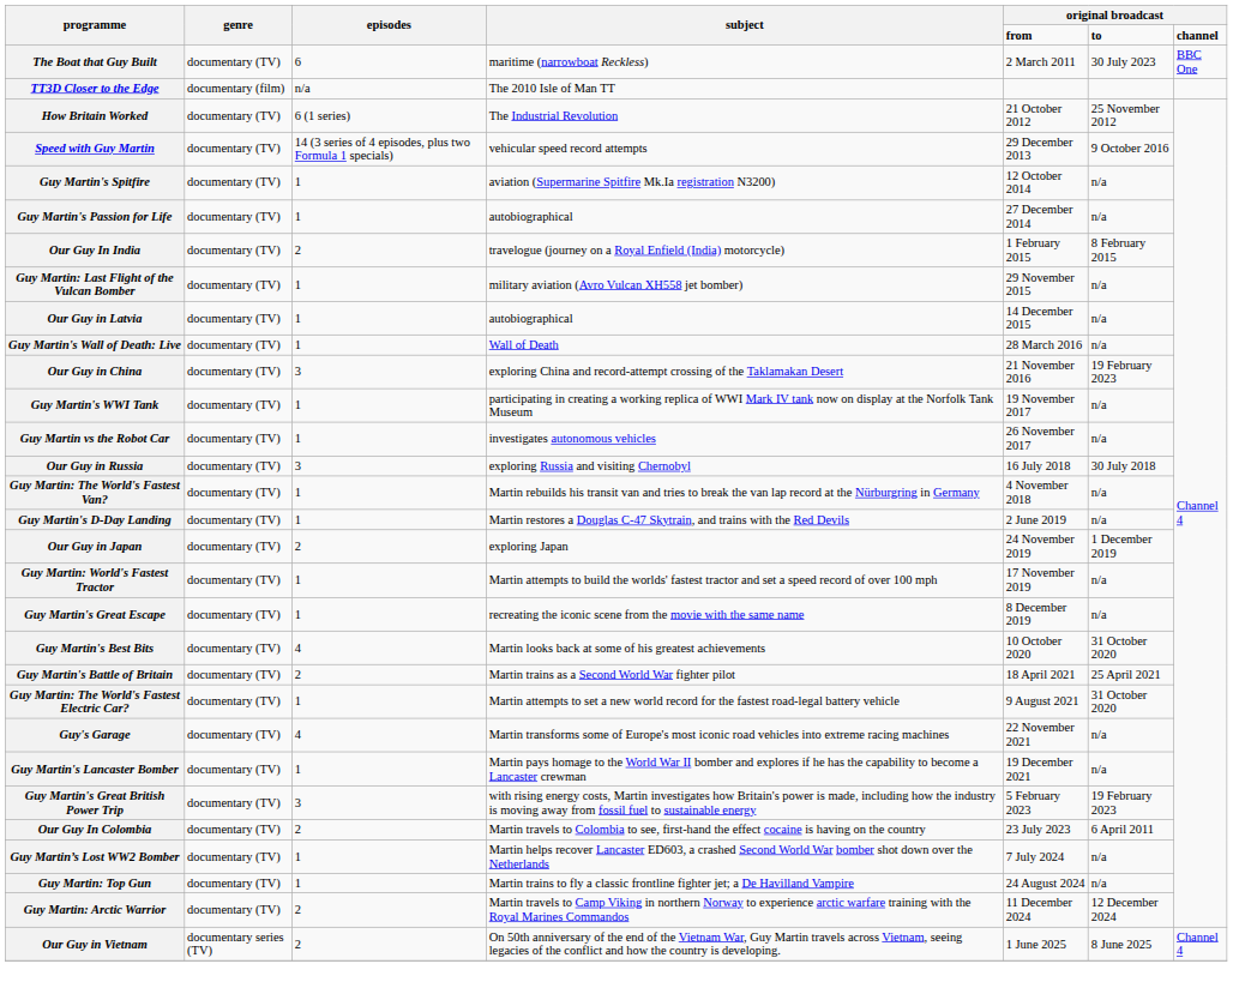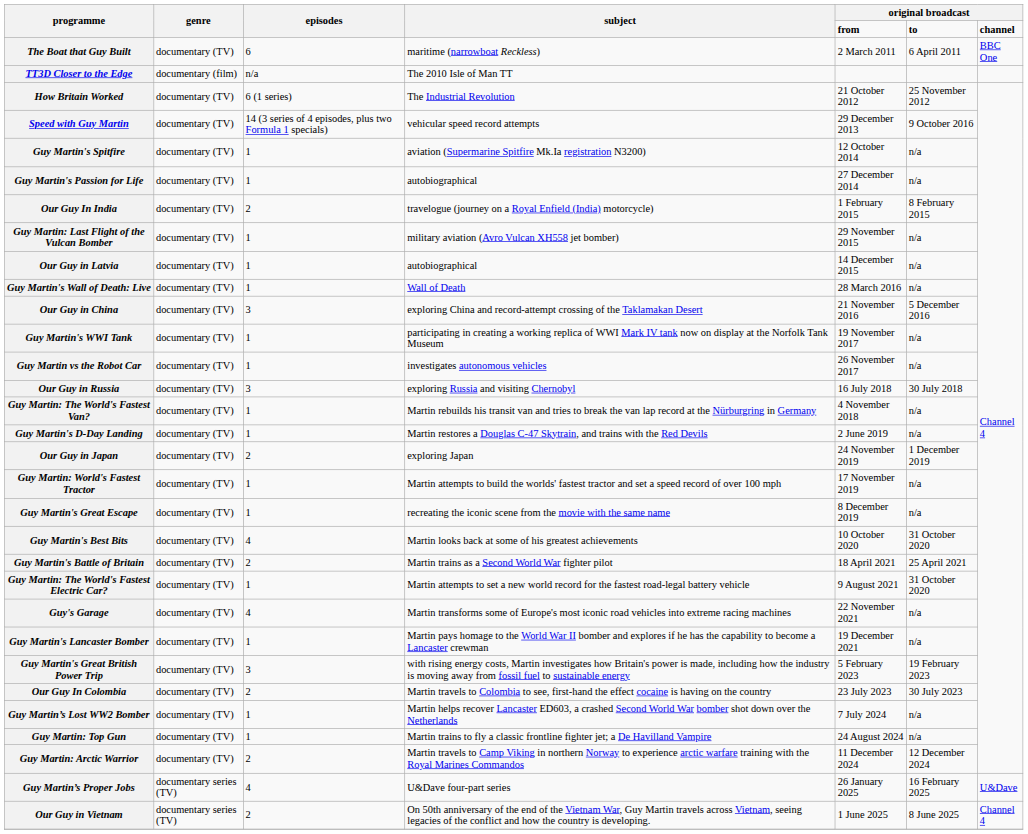 <table class=wikitable>
 <tr>
 <th rowspan=2>programme</th>
 <th rowspan=2>genre</th>
 <th rowspan=2>episodes</th>
 <th rowspan=2>subject</th>
 <th colspan=3>original broadcast</th>
 </tr>
 <tr>
 <td><strong>from</strong></td>
 <td><strong>to</strong></td>
 <td><strong>channel</strong></td>
 </tr>
 <tr>
 <th><em>The Boat that Guy Built</em></th>
 <td>documentary (TV)</td>
 <td>6</td>
 <td>maritime (<a href='#'>narrowboat</a> <em>Reckless</em>)</td>
 <td>2 March 2011</td>
-<td>30 July 2023</td>
+<td>6 April 2011</td>
 <td><a href='#'>BBC One</a></td>
 </tr>
 <tr>
 <th><em><a href='#'>TT3D Closer to the Edge</a></em></th>
 <td>documentary (film)</td>
 <td>n/a</td>
 <td>The 2010 Isle of Man TT</td>
 <td></td>
 <td></td>
 <td></td>
 </tr>
 <tr>
 <th><em>How Britain Worked</em></th>
 <td>documentary (TV)</td>
 <td>6 (1 series)</td>
 <td>The <a href='#'>Industrial Revolution</a></td>
 <td>21 October 2012</td>
 <td>25 November 2012</td>
 <td rowspan=27><a href='#'>Channel 4</a></td>
 </tr>
 <tr>
 <th><em><a href='#'>Speed with Guy Martin</a></em></th>
 <td>documentary (TV)</td>
 <td>14 (3 series of 4 episodes, plus two <a href='#'>Formula 1</a> specials)</td>
 <td>vehicular speed record attempts</td>
 <td>29 December 2013</td>
 <td>9 October 2016</td>
 </tr>
 <tr>
 <th><em>Guy Martin's Spitfire</em></th>
 <td>documentary (TV)</td>
 <td>1</td>
 <td>aviation (<a href='#'>Supermarine Spitfire</a> Mk.Ia <a href='#'>registration</a> N3200)</td>
 <td>12 October 2014</td>
 <td>n/a</td>
 </tr>
 <tr>
 <th><em>Guy Martin's Passion for Life</em></th>
 <td>documentary (TV)</td>
 <td>1</td>
 <td>autobiographical</td>
 <td>27 December 2014</td>
 <td>n/a</td>
 </tr>
 <tr>
 <th><em>Our Guy In India</em></th>
 <td>documentary (TV)</td>
 <td>2</td>
 <td>travelogue (journey on a <a href='#'>Royal Enfield (India)</a> motorcycle)</td>
 <td>1 February 2015</td>
 <td>8 February 2015</td>
 </tr>
 <tr>
 <th><em>Guy Martin: Last Flight of the Vulcan Bomber</em></th>
 <td>documentary (TV)</td>
 <td>1</td>
 <td>military aviation (<a href='#'>Avro Vulcan XH558</a> jet bomber)</td>
 <td>29 November 2015</td>
 <td>n/a</td>
 </tr>
 <tr>
 <th><em>Our Guy in Latvia</em></th>
 <td>documentary (TV)</td>
 <td>1</td>
 <td>autobiographical</td>
 <td>14 December 2015</td>
 <td>n/a</td>
 </tr>
 <tr>
 <th><em>Guy Martin's Wall of Death: Live</em></th>
 <td>documentary (TV)</td>
 <td>1</td>
 <td><a href='#'>Wall of Death</a></td>
 <td>28 March 2016</td>
 <td>n/a</td>
 </tr>
 <tr>
 <th><em>Our Guy in China</em></th>
 <td>documentary (TV)</td>
 <td>3</td>
 <td>exploring China and record-attempt crossing of the <a href='#'>Taklamakan Desert</a></td>
 <td>21 November 2016</td>
-<td>19 February 2023</td>
+<td>5 December 2016</td>
 </tr>
 <tr>
 <th><em>Guy Martin's WWI Tank</em></th>
 <td>documentary (TV)</td>
 <td>1</td>
 <td>participating in creating a working replica of WWI <a href='#'>Mark IV tank</a> now on display at the Norfolk Tank Museum</td>
 <td>19 November 2017</td>
 <td>n/a</td>
 </tr>
 <tr>
 <th><em>Guy Martin vs the Robot Car</em></th>
 <td>documentary (TV)</td>
 <td>1</td>
 <td>investigates <a href='#'>autonomous vehicles</a></td>
 <td>26 November 2017</td>
 <td>n/a</td>
 </tr>
 <tr>
 <th><em>Our Guy in Russia</em></th>
 <td>documentary (TV)</td>
 <td>3</td>
 <td>exploring <a href='#'>Russia</a> and visiting <a href='#'>Chernobyl</a></td>
 <td>16 July 2018</td>
 <td>30 July 2018</td>
 </tr>
 <tr>
 <th><em>Guy Martin: The World's Fastest Van?</em></th>
 <td>documentary (TV)</td>
 <td>1</td>
 <td>Martin rebuilds his transit van and tries to break the van lap record at the <a href='#'>Nürburgring</a> in <a href='#'>Germany</a></td>
 <td>4 November 2018</td>
 <td>n/a</td>
 </tr>
 <tr>
 <th><em>Guy Martin's D-Day Landing</em></th>
 <td>documentary (TV)</td>
 <td>1</td>
 <td>Martin restores a <a href='#'>Douglas C-47 Skytrain</a>, and trains with the <a href='#'>Red Devils</a></td>
 <td>2 June 2019</td>
 <td>n/a</td>
 </tr>
 <tr>
 <th><em>Our Guy in Japan</em></th>
 <td>documentary (TV)</td>
 <td>2</td>
 <td>exploring Japan</td>
 <td>24 November 2019</td>
 <td>1 December 2019</td>
 </tr>
 <tr>
 <th><em>Guy Martin: World's Fastest Tractor</em></th>
 <td>documentary (TV)</td>
 <td>1</td>
 <td>Martin attempts to build the worlds' fastest tractor and set a speed record of over 100 mph</td>
 <td>17 November 2019</td>
 <td>n/a</td>
 </tr>
 <tr>
 <th><em>Guy Martin's Great Escape</em></th>
 <td>documentary (TV)</td>
 <td>1</td>
 <td>recreating the iconic scene from the <a href='#'>movie with the same name</a></td>
 <td>8 December 2019</td>
 <td>n/a</td>
 </tr>
 <tr>
 <th><em>Guy Martin's Best Bits</em></th>
 <td>documentary (TV)</td>
 <td>4</td>
 <td>Martin looks back at some of his greatest achievements</td>
 <td>10 October 2020</td>
 <td>31 October 2020</td>
 </tr>
 <tr>
 <th><em>Guy Martin's Battle of Britain</em></th>
 <td>documentary (TV)</td>
 <td>2</td>
 <td>Martin trains as a <a href='#'>Second World War</a> fighter pilot</td>
 <td>18 April 2021</td>
 <td>25 April 2021</td>
 </tr>
 <tr>
 <th><em>Guy Martin: The World's Fastest Electric Car?</em></th>
 <td>documentary (TV)</td>
 <td>1</td>
 <td>Martin attempts to set a new world record for the fastest road-legal battery vehicle</td>
 <td>9 August 2021</td>
 <td>31 October 2020</td>
 </tr>
 <tr>
 <th><em>Guy's Garage</em></th>
 <td>documentary (TV)</td>
 <td>4</td>
 <td>Martin transforms some of Europe's most iconic road vehicles into extreme racing machines</td>
 <td>22 November 2021</td>
 <td>n/a</td>
 </tr>
 <tr>
 <th><em>Guy Martin's Lancaster Bomber</em></th>
 <td>documentary (TV)</td>
 <td>1</td>
 <td>Martin pays homage to the <a href='#'>World War II</a> bomber and explores if he has the capability to become a <a href='#'>Lancaster</a> crewman</td>
 <td>19 December 2021</td>
 <td>n/a</td>
 </tr>
 <tr>
 <th><em>Guy Martin's Great British Power Trip</em></th>
 <td>documentary (TV)</td>
 <td>3</td>
 <td>with rising energy costs, Martin investigates how Britain's power is made, including how the industry is moving away from <a href='#'>fossil fuel</a> to <a href='#'>sustainable energy</a></td>
 <td>5 February 2023</td>
 <td>19 February 2023</td>
 </tr>
 <tr>
 <th><em>Our Guy In Colombia</em></th>
 <td>documentary (TV)</td>
 <td>2</td>
 <td>Martin travels to <a href='#'>Colombia</a> to see, first-hand the effect <a href='#'>cocaine</a> is having on the country</td>
 <td>23 July 2023</td>
-<td>6 April 2011</td>
+<td>30 July 2023</td>
 </tr>
 <tr>
 <th><em>Guy Martin’s Lost WW2 Bomber</em></th>
 <td>documentary (TV)</td>
 <td>1</td>
 <td>Martin helps recover <a href='#'>Lancaster</a> ED603, a crashed <a href='#'>Second World War</a> <a href='#'>bomber</a> shot down over the <a href='#'>Netherlands</a></td>
 <td>7 July 2024</td>
 <td>n/a</td>
 </tr>
 <tr>
 <th><em>Guy Martin: Top Gun</em></th>
 <td>documentary (TV)</td>
 <td>1</td>
 <td>Martin trains to fly a classic frontline fighter jet; a <a href='#'>De Havilland Vampire</a></td>
 <td>24 August 2024</td>
 <td>n/a</td>
 </tr>
 <tr>
 <th><em>Guy Martin: Arctic Warrior</em></th>
 <td>documentary (TV)</td>
 <td>2</td>
 <td>Martin travels to <a href='#'>Camp Viking</a> in northern <a href='#'>Norway</a> to experience <a href='#'>arctic warfare</a> training with the <a href='#'>Royal Marines Commandos</a></td>
 <td>11 December 2024</td>
 <td>12 December 2024</td>
 </tr>
 <tr>
+<th><em>Guy Martin’s Proper Jobs</em></th>
+<td>documentary series (TV)</td>
+<td>4</td>
+<td>U&Dave four-part series</td>
+<td>26 January 2025</td>
+<td>16 February 2025</td>
+<td><a href='#'>U&Dave</a></td>
+</tr>
+<tr>
 <th><em>Our Guy in Vietnam</em></th>
 <td>documentary series (TV)</td>
 <td>2</td>
 <td>On 50th anniversary of the end of the <a href='#'>Vietnam War</a>, Guy Martin travels across <a href='#'>Vietnam</a>, seeing  legacies of the conflict and how the country is developing.</td>
 <td>1 June 2025</td>
 <td>8 June 2025</td>
 <td><a href='#'>Channel 4</a></td>
 </tr>
 <tr>
 </tr>
 </table>
